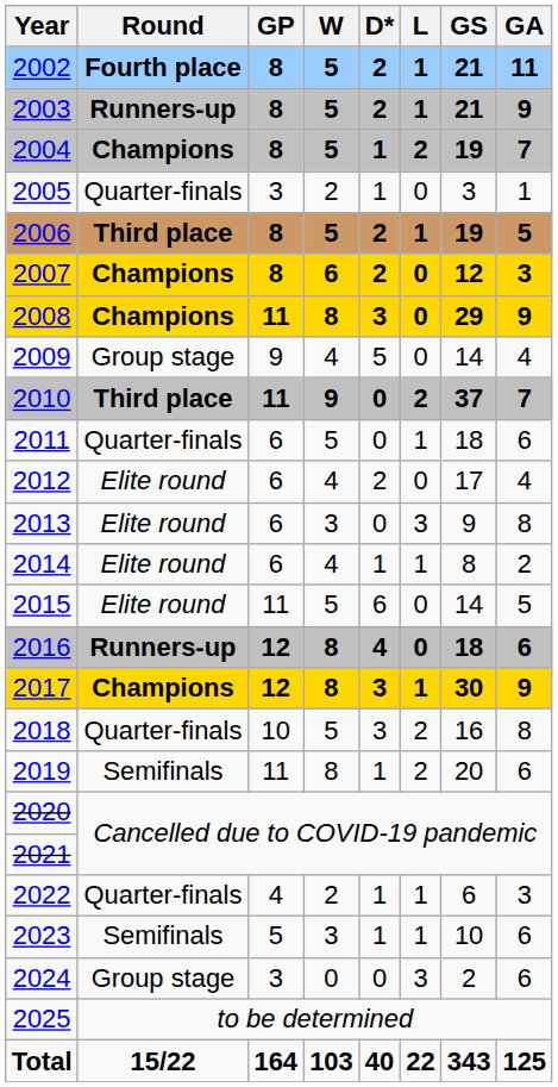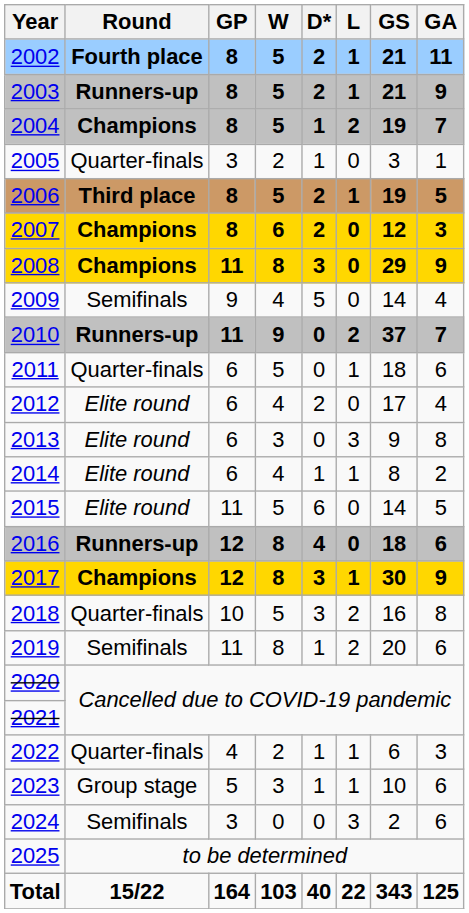 <table class="wikitable" style="text-align: center;">
 <tr>
 <th>Year</th>
 <th>Round</th>
 <th>GP</th>
 <th>W</th>
 <th>D*</th>
 <th>L</th>
 <th>GS</th>
 <th>GA</th>
 </tr>
 <tr style="background:#9acdff;">
 <td> <a href='#'>2002</a></td>
 <td><strong>Fourth place</strong></td>
 <td><strong>8</strong></td>
 <td><strong>5</strong></td>
 <td><strong>2</strong></td>
 <td><strong>1</strong></td>
 <td><strong>21</strong></td>
 <td><strong>11</strong></td>
 </tr>
 <tr style="background:silver;">
 <td> <a href='#'>2003</a></td>
 <td><strong>Runners-up</strong></td>
 <td><strong>8</strong></td>
 <td><strong>5</strong></td>
 <td><strong>2</strong></td>
 <td><strong>1</strong></td>
 <td><strong>21</strong></td>
 <td><strong>9</strong></td>
 </tr>
 <tr style="background:silver;">
 <td> <a href='#'>2004</a></td>
 <td><strong>Champions</strong></td>
 <td><strong>8</strong></td>
 <td><strong>5</strong></td>
 <td><strong>1</strong></td>
 <td><strong>2</strong></td>
 <td><strong>19</strong></td>
 <td><strong>7</strong></td>
 </tr>
 <tr>
 <td> <a href='#'>2005</a></td>
 <td>Quarter-finals</td>
 <td>3</td>
 <td>2</td>
 <td>1</td>
 <td>0</td>
 <td>3</td>
 <td>1</td>
 </tr>
 <tr style="background:#c96;">
 <td> <a href='#'>2006</a></td>
 <td><strong>Third place</strong></td>
 <td><strong>8</strong></td>
 <td><strong>5</strong></td>
 <td><strong>2</strong></td>
 <td><strong>1</strong></td>
 <td><strong>19</strong></td>
 <td><strong>5</strong></td>
 </tr>
 <tr style="background:gold;">
 <td> <a href='#'>2007</a></td>
 <td><strong>Champions</strong></td>
 <td><strong>8</strong></td>
 <td><strong>6</strong></td>
 <td><strong>2</strong></td>
 <td><strong>0</strong></td>
 <td><strong>12</strong></td>
 <td><strong>3</strong></td>
 </tr>
 <tr style="background:gold;">
 <td> <a href='#'>2008</a></td>
 <td><strong>Champions</strong></td>
 <td><strong>11</strong></td>
 <td><strong>8</strong></td>
 <td><strong>3</strong></td>
 <td><strong>0</strong></td>
 <td><strong>29</strong></td>
 <td><strong>9</strong></td>
 </tr>
 <tr>
 <td> <a href='#'>2009</a></td>
-<td>Group stage</td>
+<td>Semifinals</td>
 <td>9</td>
 <td>4</td>
 <td>5</td>
 <td>0</td>
 <td>14</td>
 <td>4</td>
 </tr>
 <tr style="background:silver;">
 <td> <a href='#'>2010</a></td>
-<td><strong>Third place</strong></td>
+<td><strong>Runners-up</strong></td>
 <td><strong>11</strong></td>
 <td><strong>9</strong></td>
 <td><strong>0</strong></td>
 <td><strong>2</strong></td>
 <td><strong>37</strong></td>
 <td><strong>7</strong></td>
 </tr>
 <tr>
 <td> <a href='#'>2011</a></td>
 <td>Quarter-finals</td>
 <td>6</td>
 <td>5</td>
 <td>0</td>
 <td>1</td>
 <td>18</td>
 <td>6</td>
 </tr>
 <tr>
 <td> <a href='#'>2012</a></td>
 <td><em>Elite round</em></td>
 <td>6</td>
 <td>4</td>
 <td>2</td>
 <td>0</td>
 <td>17</td>
 <td>4</td>
 </tr>
 <tr>
 <td> <a href='#'>2013</a></td>
 <td><em>Elite round</em></td>
 <td>6</td>
 <td>3</td>
 <td>0</td>
 <td>3</td>
 <td>9</td>
 <td>8</td>
 </tr>
 <tr>
 <td> <a href='#'>2014</a></td>
 <td><em>Elite round</em></td>
 <td>6</td>
 <td>4</td>
 <td>1</td>
 <td>1</td>
 <td>8</td>
 <td>2</td>
 </tr>
 <tr>
 <td> <a href='#'>2015</a></td>
 <td><em>Elite round</em></td>
 <td>11</td>
 <td>5</td>
 <td>6</td>
 <td>0</td>
 <td>14</td>
 <td>5</td>
 </tr>
 <tr style="background:silver;">
 <td> <a href='#'>2016</a></td>
 <td><strong>Runners-up</strong></td>
 <td><strong>12</strong></td>
 <td><strong>8</strong></td>
 <td><strong>4</strong></td>
 <td><strong>0</strong></td>
 <td><strong>18</strong></td>
 <td><strong>6</strong></td>
 </tr>
 <tr style="background:gold;">
 <td> <a href='#'>2017</a></td>
 <td><strong>Champions</strong></td>
 <td><strong>12</strong></td>
 <td><strong>8</strong></td>
 <td><strong>3</strong></td>
 <td><strong>1</strong></td>
 <td><strong>30</strong></td>
 <td><strong>9</strong></td>
 </tr>
 <tr>
 <td> <a href='#'>2018</a></td>
 <td>Quarter-finals</td>
 <td>10</td>
 <td>5</td>
 <td>3</td>
 <td>2</td>
 <td>16</td>
 <td>8</td>
 </tr>
 <tr>
 <td> <a href='#'>2019</a></td>
 <td>Semifinals</td>
 <td>11</td>
 <td>8</td>
 <td>1</td>
 <td>2</td>
 <td>20</td>
 <td>6</td>
 </tr>
 <tr>
 <td> <s><a href='#'>2020</a></s></td>
 <td rowspan=2 colspan=7><em>Cancelled due to COVID-19 pandemic</em></td>
 </tr>
 <tr>
 <td> <s><a href='#'>2021</a></s></td>
 </tr>
 <tr>
 <td> <a href='#'>2022</a></td>
 <td>Quarter-finals</td>
 <td>4</td>
 <td>2</td>
 <td>1</td>
 <td>1</td>
 <td>6</td>
 <td>3</td>
 </tr>
 <tr>
 <td> <a href='#'>2023</a></td>
-<td>Semifinals</td>
+<td>Group stage</td>
 <td>5</td>
 <td>3</td>
 <td>1</td>
 <td>1</td>
 <td>10</td>
 <td>6</td>
 </tr>
 <tr>
 <td> <a href='#'>2024</a></td>
-<td>Group stage</td>
+<td>Semifinals</td>
 <td>3</td>
 <td>0</td>
 <td>0</td>
 <td>3</td>
 <td>2</td>
 <td>6</td>
 </tr>
 <tr>
 <td> <a href='#'>2025</a></td>
 <td colspan=8><em>to be determined</em></td>
 </tr>
 <tr>
 <td><strong>Total</strong></td>
 <td><strong>15/22</strong></td>
 <td><strong>164</strong></td>
 <td><strong>103</strong></td>
 <td><strong>40</strong></td>
 <td><strong>22</strong></td>
 <td><strong>343</strong></td>
 <td><strong>125</strong></td>
 </tr>
 </table>
